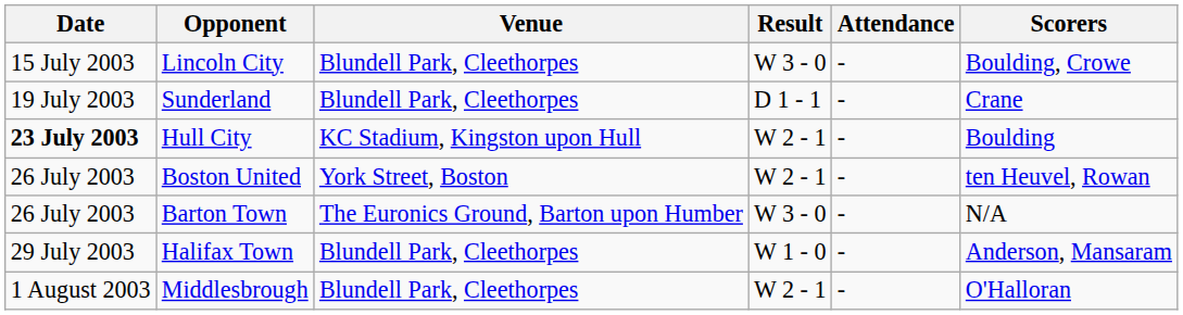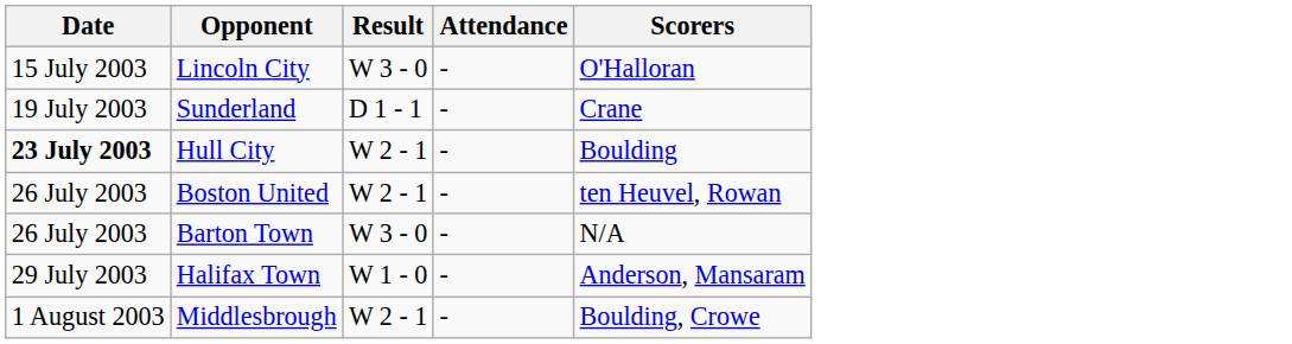 <table class="wikitable">
 <tr>
 <th>Date</th>
 <th>Opponent</th>
-<th>Venue</th>
 <th>Result</th>
 <th>Attendance</th>
 <th>Scorers</th>
 </tr>
 <tr>
 <td>15 July 2003</td>
 <td><a href='#'>Lincoln City</a><br></td>
-<td><a href='#'>Blundell Park</a>, <a href='#'>Cleethorpes</a></td>
 <td>W 3 - 0</td>
 <td>-</td>
-<td><a href='#'>Boulding</a>, <a href='#'>Crowe</a></td>
+<td><a href='#'>O'Halloran</a></td>
 </tr>
 <tr>
 <td>19 July 2003</td>
 <td><a href='#'>Sunderland</a><br></td>
-<td><a href='#'>Blundell Park</a>, <a href='#'>Cleethorpes</a></td>
 <td>D 1 - 1</td>
 <td>-</td>
 <td><a href='#'>Crane</a></td>
 </tr>
 <tr>
 <td><strong>23 July 2003</strong></td>
 <td><a href='#'>Hull City</a><br></td>
-<td><a href='#'>KC Stadium</a>, <a href='#'>Kingston upon Hull</a></td>
 <td>W 2 - 1</td>
 <td>-</td>
 <td><a href='#'>Boulding</a></td>
 </tr>
 <tr>
 <td>26 July 2003</td>
 <td><a href='#'>Boston United</a><br></td>
-<td><a href='#'>York Street</a>, <a href='#'>Boston</a></td>
 <td>W 2 - 1</td>
 <td>-</td>
 <td><a href='#'>ten Heuvel</a>, <a href='#'>Rowan</a></td>
 </tr>
 <tr>
 <td>26 July 2003</td>
 <td><a href='#'>Barton Town</a><br></td>
-<td><a href='#'>The Euronics Ground</a>, <a href='#'>Barton upon Humber</a></td>
 <td>W 3 - 0</td>
 <td>-</td>
 <td>N/A</td>
 </tr>
 <tr>
 <td>29 July 2003</td>
 <td><a href='#'>Halifax Town</a><br></td>
-<td><a href='#'>Blundell Park</a>, <a href='#'>Cleethorpes</a></td>
 <td>W 1 - 0</td>
 <td>-</td>
 <td><a href='#'>Anderson</a>, <a href='#'>Mansaram</a></td>
 </tr>
 <tr>
 <td>1 August 2003</td>
 <td><a href='#'>Middlesbrough</a><br></td>
-<td><a href='#'>Blundell Park</a>, <a href='#'>Cleethorpes</a></td>
 <td>W 2 - 1</td>
 <td>-</td>
-<td><a href='#'>O'Halloran</a></td>
+<td><a href='#'>Boulding</a>, <a href='#'>Crowe</a></td>
 </tr>
 </table>
